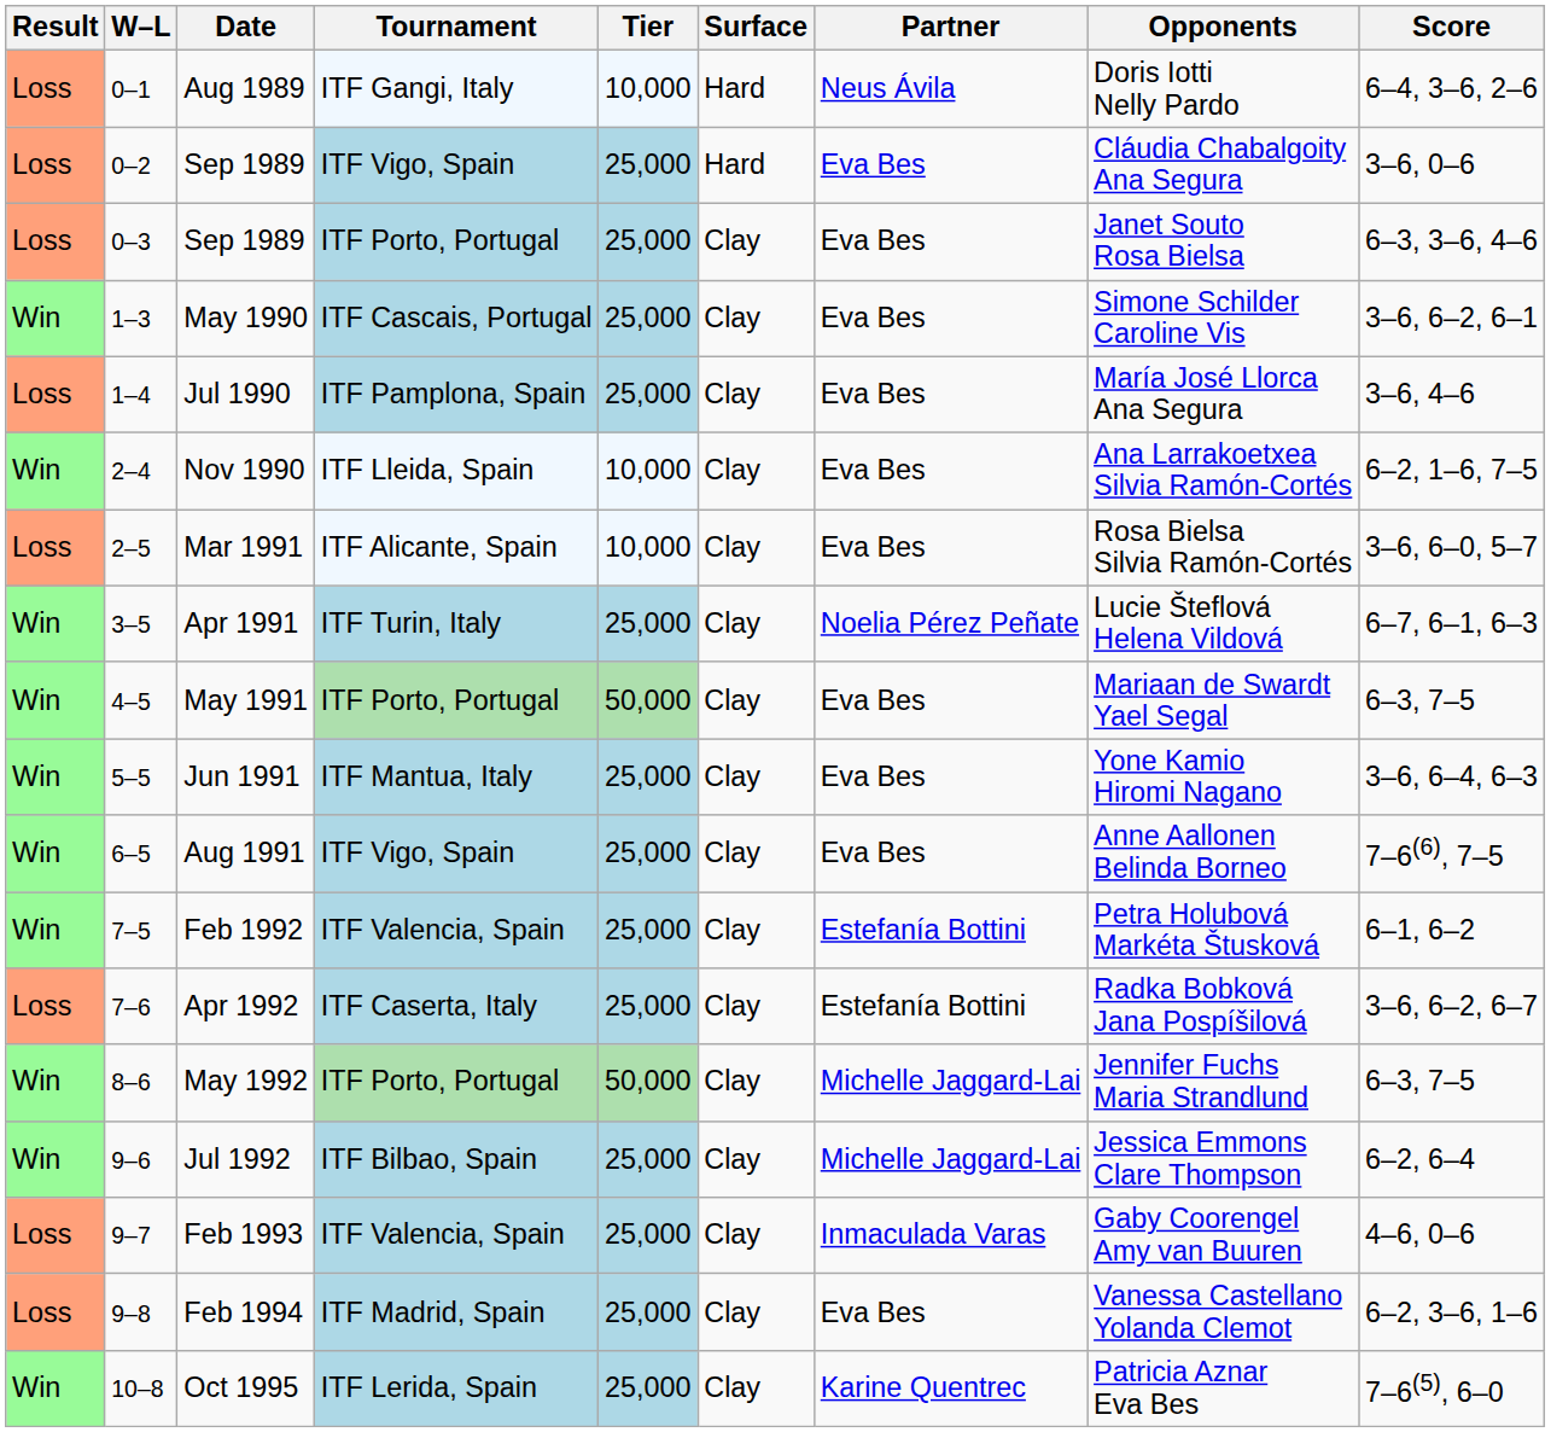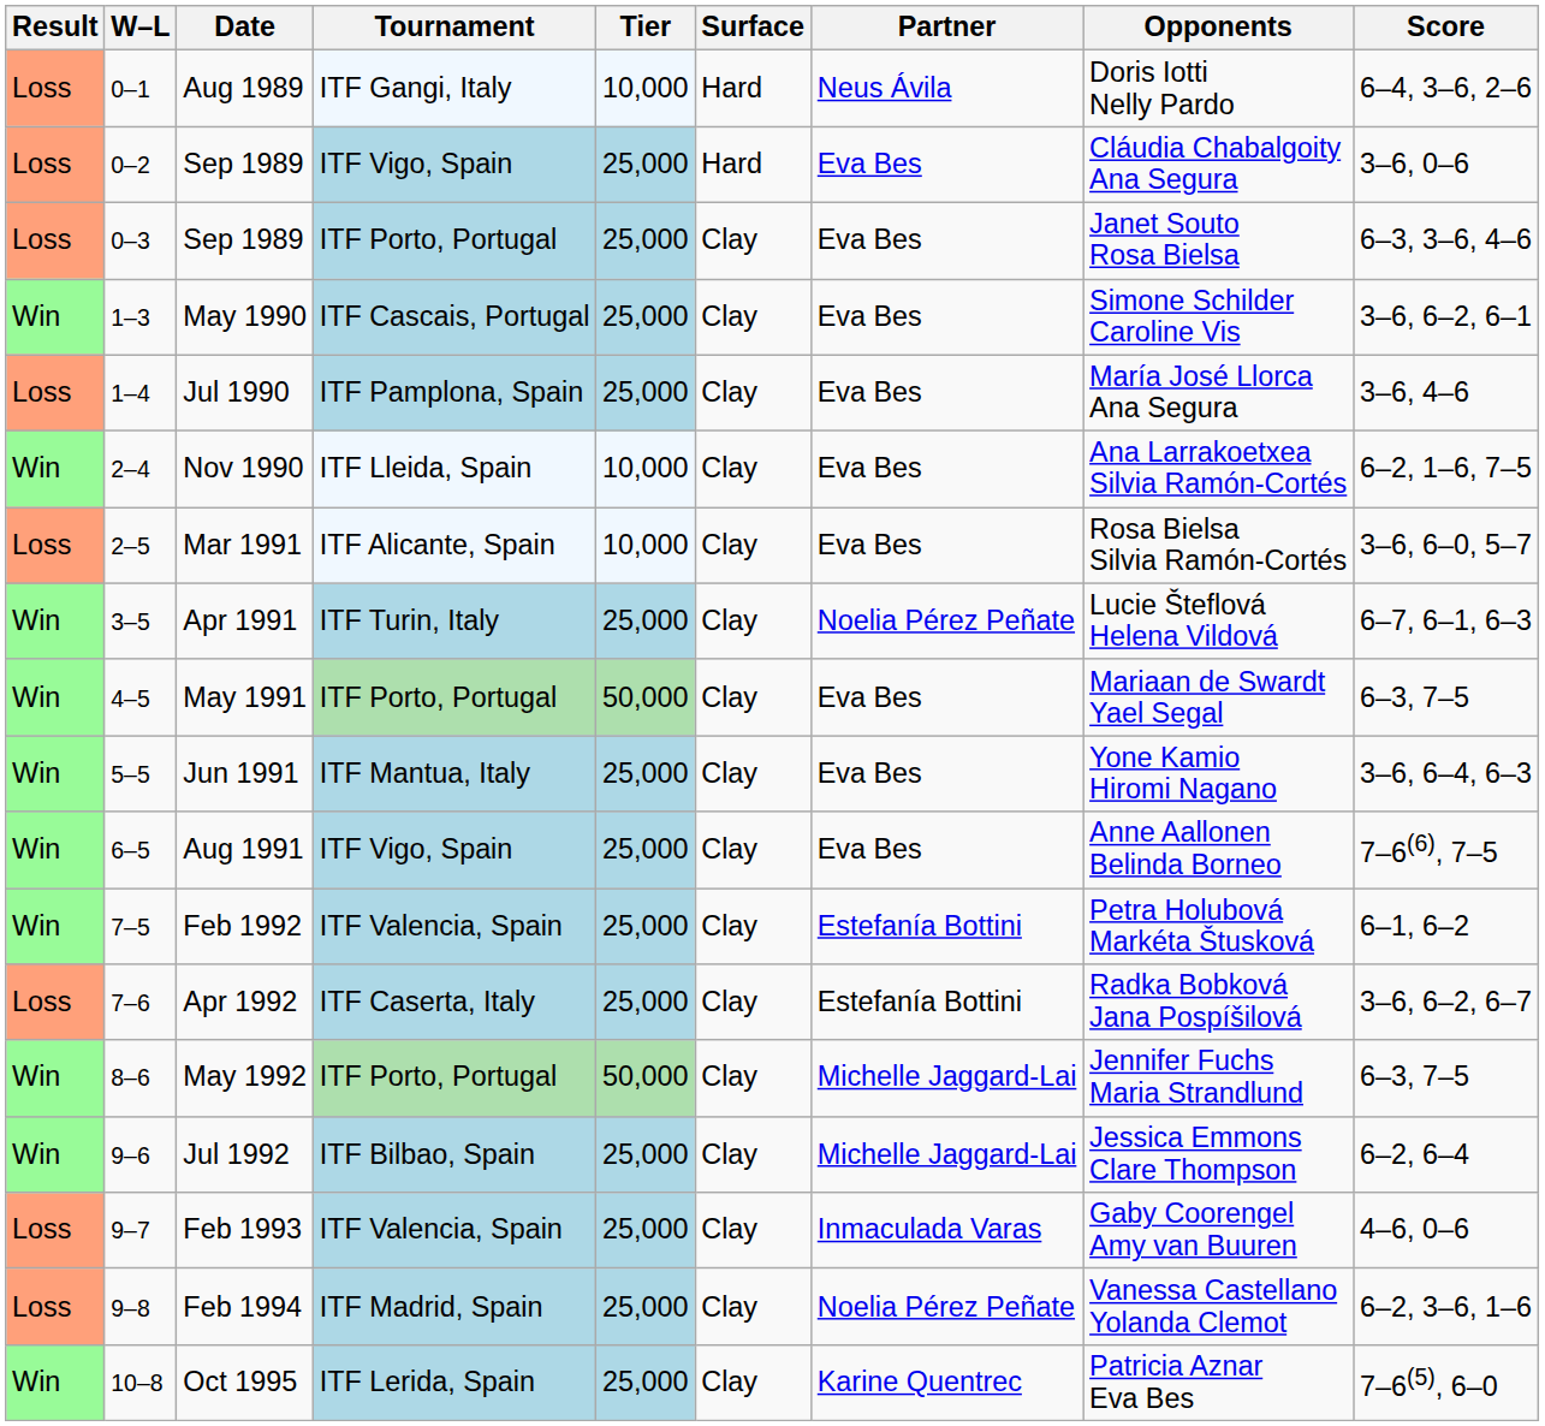 <table class="sortable wikitable">
 <tr>
 <th>Result</th>
 <th class="unsortable">W–L</th>
 <th>Date</th>
 <th>Tournament</th>
 <th>Tier</th>
 <th>Surface</th>
 <th>Partner</th>
 <th>Opponents</th>
 <th class="unsortable">Score</th>
 </tr>
 <tr>
 <td bgcolor="FFA07A">Loss</td>
 <td><small>0–1</small></td>
 <td>Aug 1989</td>
 <td style="background:#f0f8ff;">ITF Gangi, Italy</td>
 <td style="background:#f0f8ff;">10,000</td>
 <td>Hard</td>
 <td> <a href='#'>Neus Ávila</a></td>
 <td> Doris Iotti <br>  Nelly Pardo</td>
 <td>6–4, 3–6, 2–6</td>
 </tr>
 <tr>
 <td bgcolor="FFA07A">Loss</td>
 <td><small>0–2</small></td>
 <td>Sep 1989</td>
 <td style="background:lightblue;">ITF Vigo, Spain</td>
 <td style="background:lightblue;">25,000</td>
 <td>Hard</td>
 <td> <a href='#'>Eva Bes</a></td>
 <td> <a href='#'>Cláudia Chabalgoity</a> <br>  <a href='#'>Ana Segura</a></td>
 <td>3–6, 0–6</td>
 </tr>
 <tr>
 <td bgcolor="FFA07A">Loss</td>
 <td><small>0–3</small></td>
 <td>Sep 1989</td>
 <td style="background:lightblue;">ITF Porto, Portugal</td>
 <td style="background:lightblue;">25,000</td>
 <td>Clay</td>
 <td> Eva Bes</td>
 <td> <a href='#'>Janet Souto</a> <br>  <a href='#'>Rosa Bielsa</a></td>
 <td>6–3, 3–6, 4–6</td>
 </tr>
 <tr>
 <td bgcolor="98FB98">Win</td>
 <td><small>1–3</small></td>
 <td>May 1990</td>
 <td style="background:lightblue;">ITF Cascais, Portugal</td>
 <td style="background:lightblue;">25,000</td>
 <td>Clay</td>
 <td> Eva Bes</td>
 <td> <a href='#'>Simone Schilder</a> <br>  <a href='#'>Caroline Vis</a></td>
 <td>3–6, 6–2, 6–1</td>
 </tr>
 <tr>
 <td bgcolor="FFA07A">Loss</td>
 <td><small>1–4</small></td>
 <td>Jul 1990</td>
 <td style="background:lightblue;">ITF Pamplona, Spain</td>
 <td style="background:lightblue;">25,000</td>
 <td>Clay</td>
 <td> Eva Bes</td>
 <td> <a href='#'>María José Llorca</a> <br>  Ana Segura</td>
 <td>3–6, 4–6</td>
 </tr>
 <tr>
 <td bgcolor="98FB98">Win</td>
 <td><small>2–4</small></td>
 <td>Nov 1990</td>
 <td style="background:#f0f8ff;">ITF Lleida, Spain</td>
 <td style="background:#f0f8ff;">10,000</td>
 <td>Clay</td>
 <td> Eva Bes</td>
 <td> <a href='#'>Ana Larrakoetxea</a> <br>  <a href='#'>Silvia Ramón-Cortés</a></td>
 <td>6–2, 1–6, 7–5</td>
 </tr>
 <tr>
 <td bgcolor="FFA07A">Loss</td>
 <td><small>2–5</small></td>
 <td>Mar 1991</td>
 <td style="background:#f0f8ff;">ITF Alicante, Spain</td>
 <td style="background:#f0f8ff;">10,000</td>
 <td>Clay</td>
 <td> Eva Bes</td>
 <td> Rosa Bielsa <br>  Silvia Ramón-Cortés</td>
 <td>3–6, 6–0, 5–7</td>
 </tr>
 <tr>
 <td bgcolor="98FB98">Win</td>
 <td><small>3–5</small></td>
 <td>Apr 1991</td>
 <td style="background:lightblue;">ITF Turin, Italy</td>
 <td style="background:lightblue;">25,000</td>
 <td>Clay</td>
 <td> <a href='#'>Noelia Pérez Peñate</a></td>
 <td> Lucie Šteflová <br>  <a href='#'>Helena Vildová</a></td>
 <td>6–7, 6–1, 6–3</td>
 </tr>
 <tr>
 <td bgcolor="98FB98">Win</td>
 <td><small>4–5</small></td>
 <td>May 1991</td>
 <td style="background:#addfad;">ITF Porto, Portugal</td>
 <td style="background:#addfad;">50,000</td>
 <td>Clay</td>
 <td> Eva Bes</td>
 <td> <a href='#'>Mariaan de Swardt</a> <br>  <a href='#'>Yael Segal</a></td>
 <td>6–3, 7–5</td>
 </tr>
 <tr>
 <td bgcolor="98FB98">Win</td>
 <td><small>5–5</small></td>
 <td>Jun 1991</td>
 <td style="background:lightblue;">ITF Mantua, Italy</td>
 <td style="background:lightblue;">25,000</td>
 <td>Clay</td>
 <td> Eva Bes</td>
 <td> <a href='#'>Yone Kamio</a> <br>  <a href='#'>Hiromi Nagano</a></td>
 <td>3–6, 6–4, 6–3</td>
 </tr>
 <tr>
 <td bgcolor="98FB98">Win</td>
 <td><small>6–5</small></td>
 <td>Aug 1991</td>
 <td style="background:lightblue;">ITF Vigo, Spain</td>
 <td style="background:lightblue;">25,000</td>
 <td>Clay</td>
 <td> Eva Bes</td>
 <td> <a href='#'>Anne Aallonen</a> <br>  <a href='#'>Belinda Borneo</a></td>
 <td>7–6<sup>(6)</sup>, 7–5</td>
 </tr>
 <tr>
 <td bgcolor="#98FB98">Win</td>
 <td><small>7–5</small></td>
 <td>Feb 1992</td>
 <td style="background:lightblue;">ITF Valencia, Spain</td>
 <td style="background:lightblue;">25,000</td>
 <td>Clay</td>
 <td> <a href='#'>Estefanía Bottini</a></td>
 <td> <a href='#'>Petra Holubová</a> <br>  <a href='#'>Markéta Štusková</a></td>
 <td>6–1, 6–2</td>
 </tr>
 <tr>
 <td bgcolor="FFA07A">Loss</td>
 <td><small>7–6</small></td>
 <td>Apr 1992</td>
 <td style="background:lightblue;">ITF Caserta, Italy</td>
 <td style="background:lightblue;">25,000</td>
 <td>Clay</td>
 <td> Estefanía Bottini</td>
 <td> <a href='#'>Radka Bobková</a> <br>  <a href='#'>Jana Pospíšilová</a></td>
 <td>3–6, 6–2, 6–7</td>
 </tr>
 <tr>
 <td style="background:#98fb98;">Win</td>
 <td><small>8–6</small></td>
 <td>May 1992</td>
 <td style="background:#addfad;">ITF Porto, Portugal</td>
 <td style="background:#addfad;">50,000</td>
 <td>Clay</td>
 <td> <a href='#'>Michelle Jaggard-Lai</a></td>
 <td> <a href='#'>Jennifer Fuchs</a> <br>  <a href='#'>Maria Strandlund</a></td>
 <td>6–3, 7–5</td>
 </tr>
 <tr>
 <td bgcolor="98FB98">Win</td>
 <td><small>9–6</small></td>
 <td>Jul 1992</td>
 <td style="background:lightblue;">ITF Bilbao, Spain</td>
 <td style="background:lightblue;">25,000</td>
 <td>Clay</td>
 <td> <a href='#'>Michelle Jaggard-Lai</a></td>
 <td> <a href='#'>Jessica Emmons</a> <br>  <a href='#'>Clare Thompson</a></td>
 <td>6–2, 6–4</td>
 </tr>
 <tr>
 <td bgcolor="FFA07A">Loss</td>
 <td><small>9–7</small></td>
 <td>Feb 1993</td>
 <td style="background:lightblue;">ITF Valencia, Spain</td>
 <td style="background:lightblue;">25,000</td>
 <td>Clay</td>
 <td> <a href='#'>Inmaculada Varas</a></td>
 <td> <a href='#'>Gaby Coorengel</a> <br>  <a href='#'>Amy van Buuren</a></td>
 <td>4–6, 0–6</td>
 </tr>
 <tr>
 <td bgcolor="FFA07A">Loss</td>
 <td><small>9–8</small></td>
 <td>Feb 1994</td>
 <td style="background:lightblue;">ITF Madrid, Spain</td>
 <td style="background:lightblue;">25,000</td>
 <td>Clay</td>
-<td> Eva Bes</td>
+<td> <a href='#'>Noelia Pérez Peñate</a></td>
 <td> <a href='#'>Vanessa Castellano</a> <br>  <a href='#'>Yolanda Clemot</a></td>
 <td>6–2, 3–6, 1–6</td>
 </tr>
 <tr>
 <td bgcolor="98FB98">Win</td>
 <td><small>10–8</small></td>
 <td>Oct 1995</td>
 <td style="background:lightblue;">ITF Lerida, Spain</td>
 <td style="background:lightblue;">25,000</td>
 <td>Clay</td>
 <td> <a href='#'>Karine Quentrec</a></td>
 <td> <a href='#'>Patricia Aznar</a> <br>  Eva Bes</td>
 <td>7–6<sup>(5)</sup>, 6–0</td>
 </tr>
 </table>
